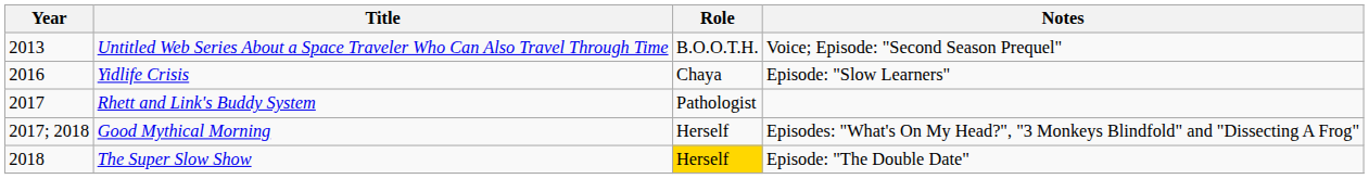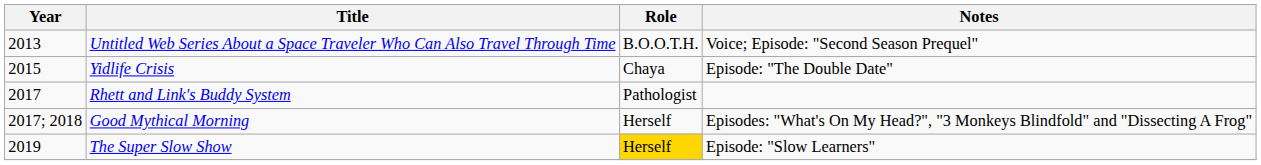 <table class="wikitable sortable">
 <tr>
 <th>Year</th>
 <th>Title</th>
 <th>Role</th>
 <th class="unsortable">Notes</th>
 </tr>
 <tr>
 <td>2013</td>
 <td><em><a href='#'>Untitled Web Series About a Space Traveler Who Can Also Travel Through Time</a></em></td>
 <td>B.O.O.T.H.</td>
 <td>Voice; Episode: "Second Season Prequel"</td>
 </tr>
 <tr>
-<td>2016</td>
+<td>2015</td>
 <td><em><a href='#'>Yidlife Crisis</a></em></td>
 <td>Chaya</td>
-<td>Episode: "Slow Learners"</td>
+<td>Episode: "The Double Date"</td>
 </tr>
 <tr>
 <td>2017</td>
 <td><em><a href='#'>Rhett and Link's Buddy System</a></em></td>
 <td>Pathologist</td>
 <td></td>
 </tr>
 <tr>
 <td>2017; 2018</td>
 <td><em><a href='#'>Good Mythical Morning</a></em></td>
 <td>Herself</td>
 <td>Episodes: "What's On My Head?", "3 Monkeys Blindfold" and "Dissecting A Frog"</td>
 </tr>
 <tr>
-<td>2018</td>
+<td>2019</td>
 <td><em><a href='#'>The Super Slow Show</a></em></td>
 <td style="background: gold;">Herself</td>
-<td>Episode: "The Double Date"</td>
+<td>Episode: "Slow Learners"</td>
 </tr>
 <tr>
 </tr>
 </table>
